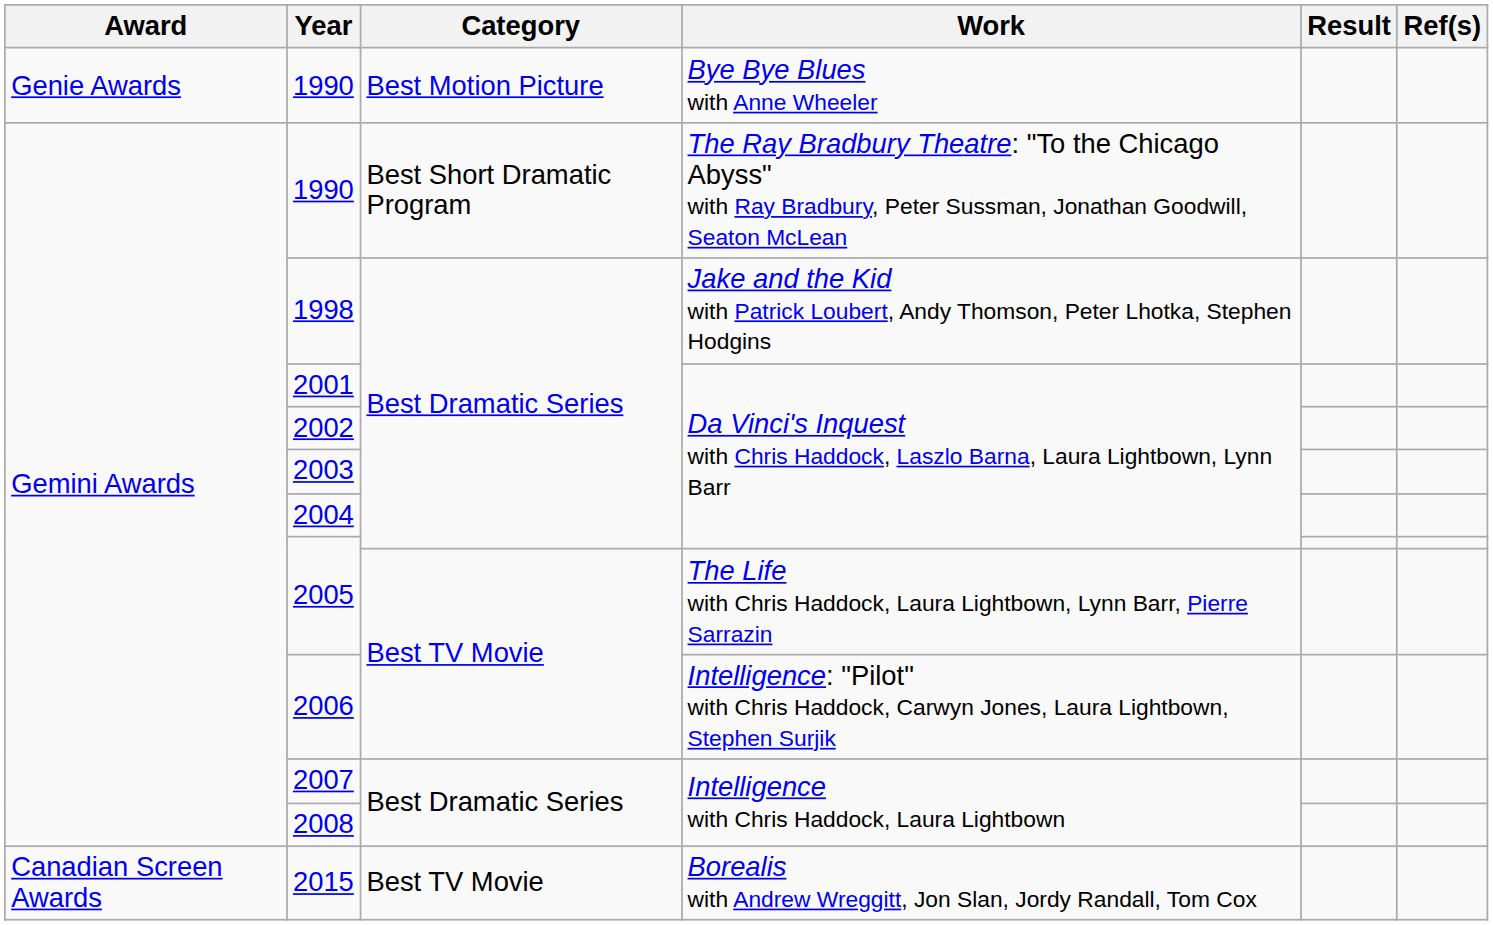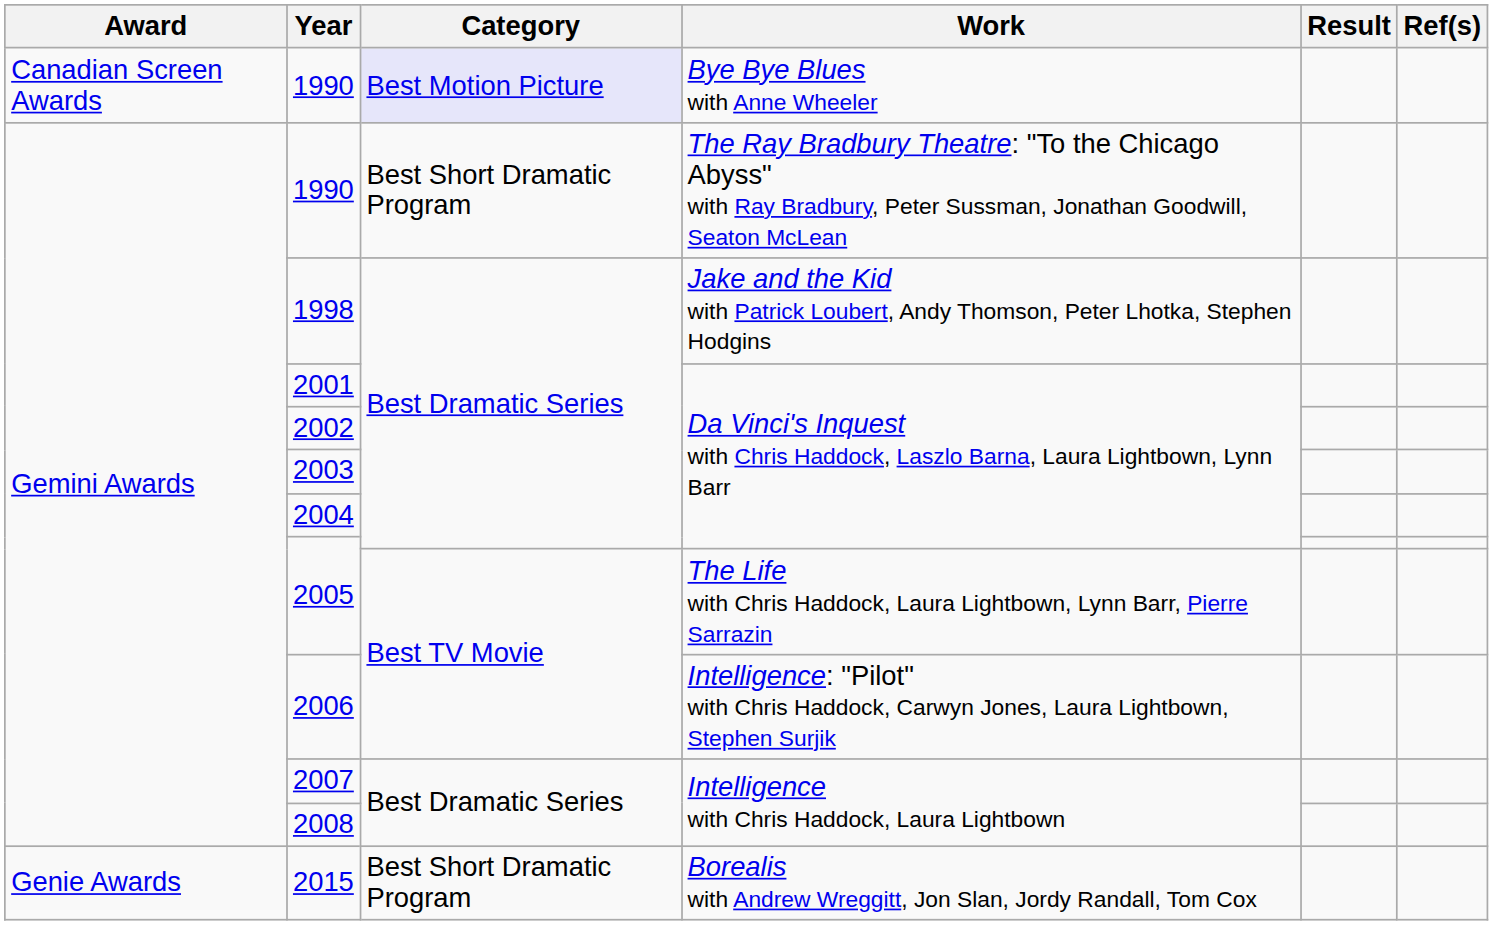 <table class="wikitable plainrowheaders sortable">
 <tr>
 <th>Award</th>
 <th>Year</th>
 <th>Category</th>
 <th>Work</th>
 <th>Result</th>
 <th>Ref(s)</th>
 </tr>
 <tr>
-<td><a href='#'>Genie Awards</a></td>
+<td><a href='#'>Canadian Screen Awards</a></td>
 <td><a href='#'>1990</a></td>
-<td><a href='#'>Best Motion Picture</a></td>
+<td style="background: lavender;"><a href='#'>Best Motion Picture</a></td>
 <td><em><a href='#'>Bye Bye Blues</a></em><br><small>with <a href='#'>Anne Wheeler</a></small></td>
 <td></td>
 <td></td>
 </tr>
 <tr>
 <td rowspan=11><a href='#'>Gemini Awards</a></td>
 <td><a href='#'>1990</a></td>
 <td>Best Short Dramatic Program</td>
 <td><em><a href='#'>The Ray Bradbury Theatre</a></em>: "To the Chicago Abyss"<br><small>with <a href='#'>Ray Bradbury</a>, Peter Sussman, Jonathan Goodwill, <a href='#'>Seaton McLean</a></small></td>
 <td></td>
 <td></td>
 </tr>
 <tr>
 <td><a href='#'>1998</a></td>
 <td rowspan=6><a href='#'>Best Dramatic Series</a></td>
 <td><em><a href='#'>Jake and the Kid</a></em><br><small>with <a href='#'>Patrick Loubert</a>, Andy Thomson, Peter Lhotka, Stephen Hodgins</small></td>
 <td></td>
 <td></td>
 </tr>
 <tr>
 <td><a href='#'>2001</a></td>
 <td rowspan=5><em><a href='#'>Da Vinci's Inquest</a></em><br><small>with <a href='#'>Chris Haddock</a>, <a href='#'>Laszlo Barna</a>, Laura Lightbown, Lynn Barr</small></td>
 <td></td>
 <td></td>
 </tr>
 <tr>
 <td><a href='#'>2002</a></td>
 <td></td>
 <td></td>
 </tr>
 <tr>
 <td><a href='#'>2003</a></td>
 <td></td>
 <td></td>
 </tr>
 <tr>
 <td><a href='#'>2004</a></td>
 <td></td>
 <td></td>
 </tr>
 <tr>
 <td rowspan=2><a href='#'>2005</a></td>
 <td></td>
 <td></td>
 </tr>
 <tr>
 <td rowspan=2><a href='#'>Best TV Movie</a></td>
 <td><em><a href='#'>The Life</a></em><br><small>with Chris Haddock, Laura Lightbown, Lynn Barr, <a href='#'>Pierre Sarrazin</a></small></td>
 <td></td>
 <td></td>
 </tr>
 <tr>
 <td><a href='#'>2006</a></td>
 <td><em><a href='#'>Intelligence</a></em>: "Pilot"<br><small>with Chris Haddock, Carwyn Jones, Laura Lightbown, <a href='#'>Stephen Surjik</a></small></td>
 <td></td>
 <td></td>
 </tr>
 <tr>
 <td><a href='#'>2007</a></td>
 <td rowspan=2>Best Dramatic Series</td>
 <td rowspan=2><em><a href='#'>Intelligence</a></em><br><small>with Chris Haddock, Laura Lightbown</small></td>
 <td></td>
 <td></td>
 </tr>
 <tr>
 <td><a href='#'>2008</a></td>
 <td></td>
 <td></td>
 </tr>
 <tr>
-<td><a href='#'>Canadian Screen Awards</a></td>
+<td><a href='#'>Genie Awards</a></td>
 <td><a href='#'>2015</a></td>
-<td>Best TV Movie</td>
+<td>Best Short Dramatic Program</td>
 <td><em><a href='#'>Borealis</a></em><br><small>with <a href='#'>Andrew Wreggitt</a>, Jon Slan, Jordy Randall, Tom Cox</small></td>
 <td></td>
 <td></td>
 </tr>
 </table>
